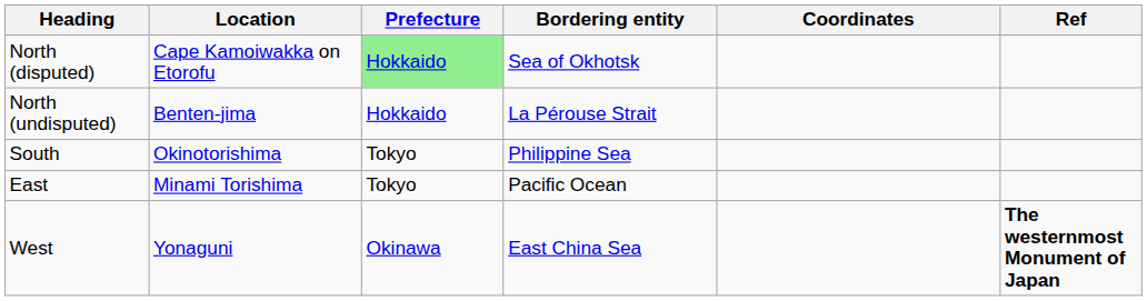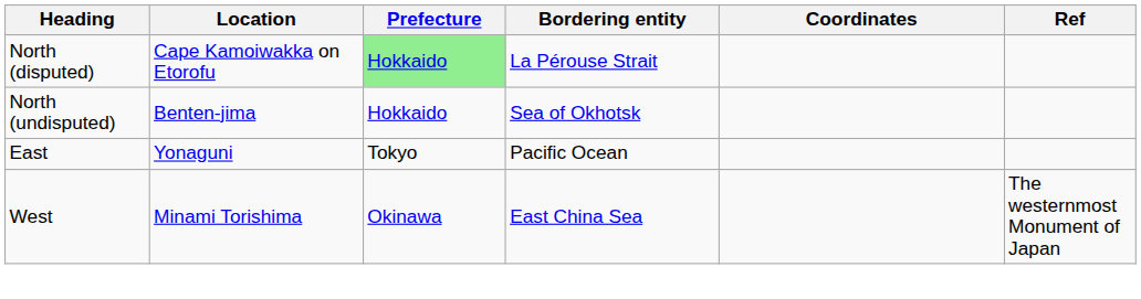 <table class="wikitable" style="width:75%;">
 <tr>
 <th style="width:10%;">Heading</th>
 <th style="width:15%;">Location</th>
 <th style="width:10%;"><a href='#'>Prefecture</a></th>
 <th style="width:15%;">Bordering entity</th>
 <th style="width:20%;" class="unsortable">Coordinates</th>
 <th style="width:5%;" class="unsortable">Ref</th>
 </tr>
 <tr class="vcard">
 <td>North <br>(disputed)</td>
 <td class="fn org"><a href='#'>Cape Kamoiwakka</a> on <a href='#'>Etorofu</a></td>
 <td style="background: lightgreen;"><a href='#'>Hokkaido</a></td>
-<td><a href='#'>Sea of Okhotsk</a></td>
+<td><a href='#'>La Pérouse Strait</a></td>
 <td></td>
 <td></td>
 </tr>
 <tr class="vcard">
 <td>North <br>(undisputed)</td>
 <td class="fn org"><a href='#'>Benten-jima</a></td>
 <td><a href='#'>Hokkaido</a></td>
-<td><a href='#'>La Pérouse Strait</a></td>
-<td></td>
-<td></td>
-</tr>
-<tr class="vcard">
-<td>South</td>
-<td class="fn org"><a href='#'>Okinotorishima</a></td>
-<td>Tokyo</td>
-<td><a href='#'>Philippine Sea</a></td>
+<td><a href='#'>Sea of Okhotsk</a></td>
 <td></td>
 <td></td>
 </tr>
 <tr class="vcard">
 <td>East</td>
-<td class="fn org"><a href='#'>Minami Torishima</a></td>
+<td class="fn org"><a href='#'>Yonaguni</a></td>
 <td>Tokyo</td>
 <td>Pacific Ocean</td>
 <td></td>
 <td></td>
 </tr>
 <tr class="vcard">
 <td>West</td>
-<td class="fn org"><a href='#'>Yonaguni</a></td>
+<td class="fn org"><a href='#'>Minami Torishima</a></td>
 <td><a href='#'>Okinawa</a></td>
 <td><a href='#'>East China Sea</a></td>
 <td></td>
-<td><strong>The westernmost Monument of Japan</strong></td>
+<td>The westernmost Monument of Japan</td>
 </tr>
 </table>
